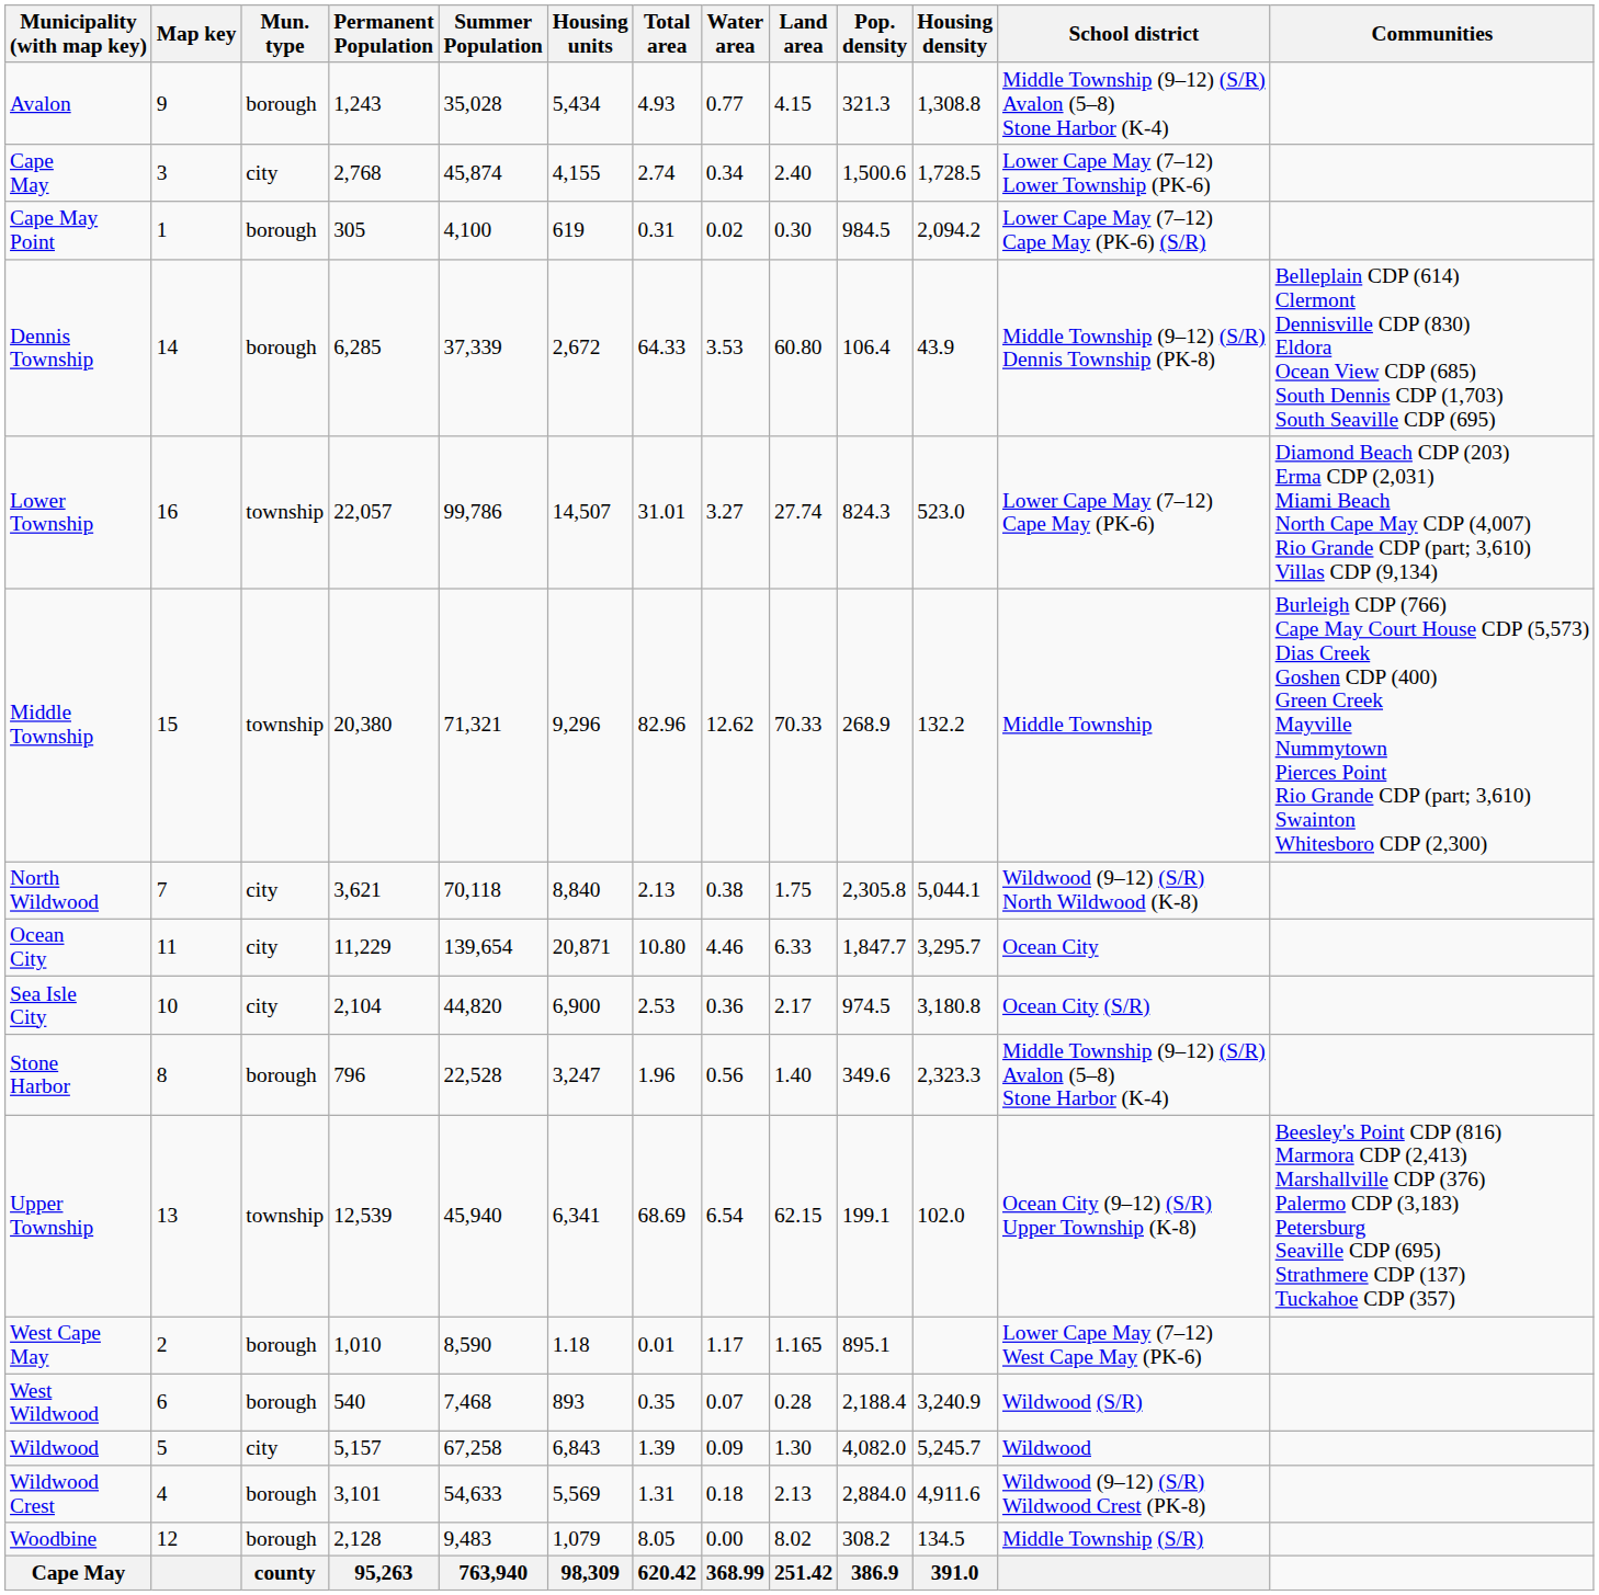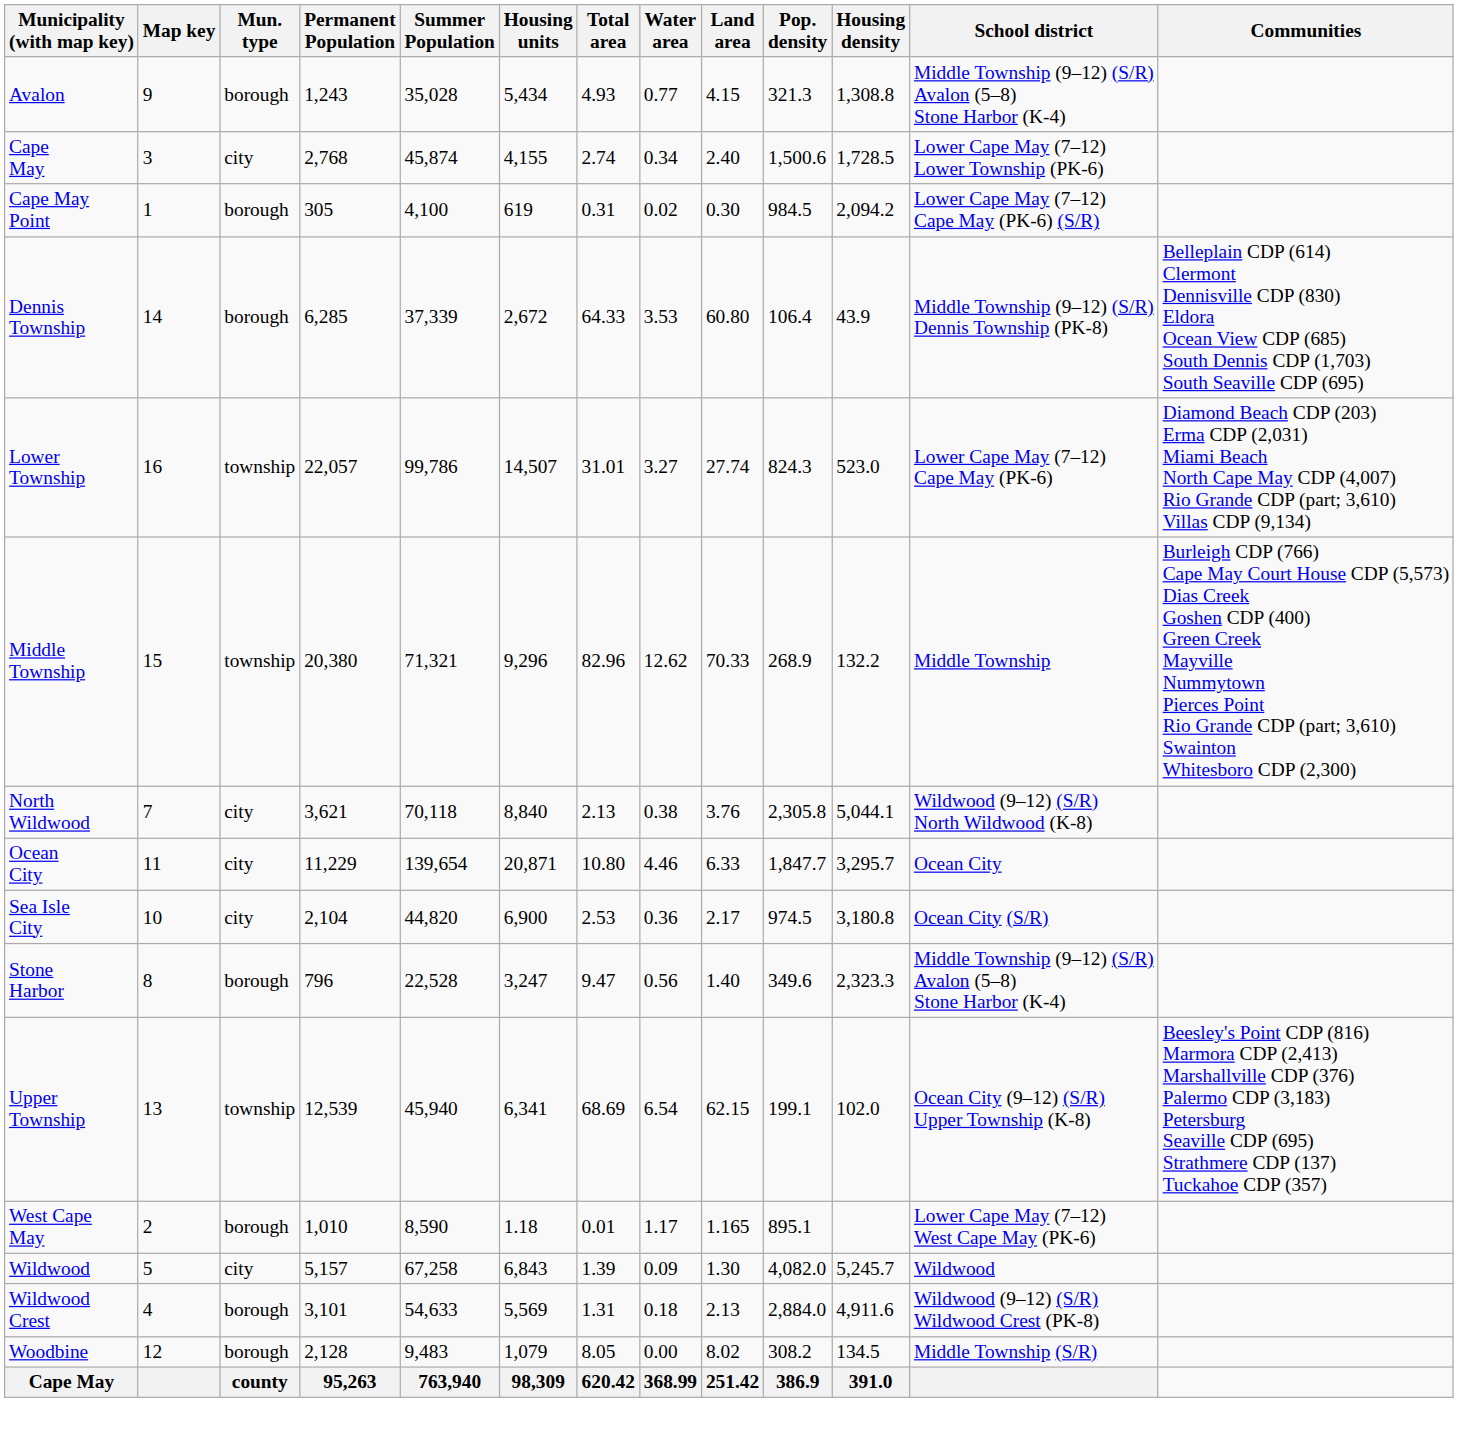 <table class="wikitable sortable">
 <tr>
 <th>Municipality<br>(with map key)</th>
 <th>Map key</th>
 <th>Mun.<br>type</th>
 <th>Permanent<br>Population</th>
 <th>Summer<br>Population</th>
 <th>Housing<br>units</th>
 <th>Total<br>area</th>
 <th>Water<br>area</th>
 <th>Land<br>area</th>
 <th>Pop.<br>density</th>
 <th>Housing<br>density</th>
 <th>School district</th>
 <th>Communities</th>
 </tr>
 <tr>
 <td><a href='#'>Avalon</a></td>
 <td>9</td>
 <td>borough</td>
 <td>1,243</td>
 <td>35,028</td>
 <td>5,434</td>
 <td>4.93</td>
 <td>0.77</td>
 <td>4.15</td>
 <td>321.3</td>
 <td>1,308.8</td>
 <td><a href='#'>Middle Township</a> (9–12) <a href='#'>(S/R)</a><br><a href='#'>Avalon</a> (5–8)<br><a href='#'>Stone Harbor</a> (K-4)</td>
 <td></td>
 </tr>
 <tr>
 <td><a href='#'>Cape<br>May</a></td>
 <td>3</td>
 <td>city</td>
 <td>2,768</td>
 <td>45,874</td>
 <td>4,155</td>
 <td>2.74</td>
 <td>0.34</td>
 <td>2.40</td>
 <td>1,500.6</td>
 <td>1,728.5</td>
 <td><a href='#'>Lower Cape May</a> (7–12)<br><a href='#'>Lower Township</a> (PK-6)</td>
 <td></td>
 </tr>
 <tr>
 <td><a href='#'>Cape May<br>Point</a></td>
 <td>1</td>
 <td>borough</td>
 <td>305</td>
 <td>4,100</td>
 <td>619</td>
 <td>0.31</td>
 <td>0.02</td>
 <td>0.30</td>
 <td>984.5</td>
 <td>2,094.2</td>
 <td><a href='#'>Lower Cape May</a> (7–12)<br><a href='#'>Cape May</a> (PK-6) <a href='#'>(S/R)</a></td>
 <td></td>
 </tr>
 <tr>
 <td><a href='#'>Dennis<br>Township</a></td>
 <td>14</td>
 <td>borough</td>
 <td>6,285</td>
 <td>37,339</td>
 <td>2,672</td>
 <td>64.33</td>
 <td>3.53</td>
 <td>60.80</td>
 <td>106.4</td>
 <td>43.9</td>
 <td><a href='#'>Middle Township</a> (9–12) <a href='#'>(S/R)</a><br><a href='#'>Dennis Township</a> (PK-8)</td>
 <td><a href='#'>Belleplain</a> CDP (614)<br><a href='#'>Clermont</a><br><a href='#'>Dennisville</a> CDP (830)<br><a href='#'>Eldora</a><br><a href='#'>Ocean View</a> CDP (685)<br><a href='#'>South Dennis</a> CDP (1,703)<br><a href='#'>South Seaville</a> CDP (695)</td>
 </tr>
 <tr>
 <td><a href='#'>Lower<br>Township</a></td>
 <td>16</td>
 <td>township</td>
 <td>22,057</td>
 <td>99,786</td>
 <td>14,507</td>
 <td>31.01</td>
 <td>3.27</td>
 <td>27.74</td>
 <td>824.3</td>
 <td>523.0</td>
 <td><a href='#'>Lower Cape May</a> (7–12)<br><a href='#'>Cape May</a> (PK-6)</td>
 <td><a href='#'>Diamond Beach</a> CDP (203)<br><a href='#'>Erma</a> CDP (2,031)<br><a href='#'>Miami Beach</a><br><a href='#'>North Cape May</a> CDP (4,007)<br><a href='#'>Rio Grande</a> CDP (part; 3,610)<br><a href='#'>Villas</a> CDP (9,134)</td>
 </tr>
 <tr>
 <td><a href='#'>Middle<br>Township</a></td>
 <td>15</td>
 <td>township</td>
 <td>20,380</td>
 <td>71,321</td>
 <td>9,296</td>
 <td>82.96</td>
 <td>12.62</td>
 <td>70.33</td>
 <td>268.9</td>
 <td>132.2</td>
 <td><a href='#'>Middle Township</a></td>
 <td><a href='#'>Burleigh</a> CDP (766)<br><a href='#'>Cape May Court House</a> CDP (5,573)<br><a href='#'>Dias Creek</a><br><a href='#'>Goshen</a> CDP (400)<br><a href='#'>Green Creek</a><br><a href='#'>Mayville</a><br><a href='#'>Nummytown</a><br><a href='#'>Pierces Point</a><br><a href='#'>Rio Grande</a> CDP (part; 3,610)<br><a href='#'>Swainton</a><br><a href='#'>Whitesboro</a> CDP (2,300)</td>
 </tr>
 <tr>
 <td><a href='#'>North<br>Wildwood</a></td>
 <td>7</td>
 <td>city</td>
 <td>3,621</td>
 <td>70,118</td>
 <td>8,840</td>
 <td>2.13</td>
 <td>0.38</td>
-<td>1.75</td>
+<td>3.76</td>
 <td>2,305.8</td>
 <td>5,044.1</td>
 <td><a href='#'>Wildwood</a> (9–12) <a href='#'>(S/R)</a><br><a href='#'>North Wildwood</a> (K-8)</td>
 <td></td>
 </tr>
 <tr>
 <td><a href='#'>Ocean<br>City</a></td>
 <td>11</td>
 <td>city</td>
 <td>11,229</td>
 <td>139,654</td>
 <td>20,871</td>
 <td>10.80</td>
 <td>4.46</td>
 <td>6.33</td>
 <td>1,847.7</td>
 <td>3,295.7</td>
 <td><a href='#'>Ocean City</a></td>
 <td></td>
 </tr>
 <tr>
 <td><a href='#'>Sea Isle<br>City</a></td>
 <td>10</td>
 <td>city</td>
 <td>2,104</td>
 <td>44,820</td>
 <td>6,900</td>
 <td>2.53</td>
 <td>0.36</td>
 <td>2.17</td>
 <td>974.5</td>
 <td>3,180.8</td>
 <td><a href='#'>Ocean City</a> <a href='#'>(S/R)</a></td>
 <td></td>
 </tr>
 <tr>
 <td><a href='#'>Stone<br>Harbor</a></td>
 <td>8</td>
 <td>borough</td>
 <td>796</td>
 <td>22,528</td>
 <td>3,247</td>
-<td>1.96</td>
+<td>9.47</td>
 <td>0.56</td>
 <td>1.40</td>
 <td>349.6</td>
 <td>2,323.3</td>
 <td><a href='#'>Middle Township</a> (9–12) <a href='#'>(S/R)</a><br><a href='#'>Avalon</a> (5–8)<br><a href='#'>Stone Harbor</a> (K-4)</td>
 <td></td>
 </tr>
 <tr>
 <td><a href='#'>Upper<br>Township</a></td>
 <td>13</td>
 <td>township</td>
 <td>12,539</td>
 <td>45,940</td>
 <td>6,341</td>
 <td>68.69</td>
 <td>6.54</td>
 <td>62.15</td>
 <td>199.1</td>
 <td>102.0</td>
 <td><a href='#'>Ocean City</a> (9–12) <a href='#'>(S/R)</a><br><a href='#'>Upper Township</a> (K-8)</td>
 <td><a href='#'>Beesley's Point</a> CDP (816)<br><a href='#'>Marmora</a> CDP (2,413)<br><a href='#'>Marshallville</a> CDP (376)<br><a href='#'>Palermo</a> CDP (3,183)<br><a href='#'>Petersburg</a><br><a href='#'>Seaville</a> CDP (695)<br><a href='#'>Strathmere</a> CDP (137)<br><a href='#'>Tuckahoe</a> CDP (357)</td>
 </tr>
 <tr>
 <td><a href='#'>West Cape<br>May</a></td>
 <td>2</td>
 <td>borough</td>
 <td>1,010</td>
 <td>8,590</td>
 <td>1.18</td>
 <td>0.01</td>
 <td>1.17</td>
 <td>1.165</td>
 <td>895.1</td>
 <td></td>
 <td><a href='#'>Lower Cape May</a> (7–12)<br><a href='#'>West Cape May</a> (PK-6)</td>
-<td></td>
-</tr>
-<tr>
-<td><a href='#'>West<br>Wildwood</a></td>
-<td>6</td>
-<td>borough</td>
-<td>540</td>
-<td>7,468</td>
-<td>893</td>
-<td>0.35</td>
-<td>0.07</td>
-<td>0.28</td>
-<td>2,188.4</td>
-<td>3,240.9</td>
-<td><a href='#'>Wildwood</a> <a href='#'>(S/R)</a></td>
 <td></td>
 </tr>
 <tr>
 <td><a href='#'>Wildwood</a></td>
 <td>5</td>
 <td>city</td>
 <td>5,157</td>
 <td>67,258</td>
 <td>6,843</td>
 <td>1.39</td>
 <td>0.09</td>
 <td>1.30</td>
 <td>4,082.0</td>
 <td>5,245.7</td>
 <td><a href='#'>Wildwood</a></td>
 <td></td>
 </tr>
 <tr>
 <td><a href='#'>Wildwood<br>Crest</a></td>
 <td>4</td>
 <td>borough</td>
 <td>3,101</td>
 <td>54,633</td>
 <td>5,569</td>
 <td>1.31</td>
 <td>0.18</td>
 <td>2.13</td>
 <td>2,884.0</td>
 <td>4,911.6</td>
 <td><a href='#'>Wildwood</a> (9–12) <a href='#'>(S/R)</a><br><a href='#'>Wildwood Crest</a> (PK-8)</td>
 <td></td>
 </tr>
 <tr>
 <td><a href='#'>Woodbine</a></td>
 <td>12</td>
 <td>borough</td>
 <td>2,128</td>
 <td>9,483</td>
 <td>1,079</td>
 <td>8.05</td>
 <td>0.00</td>
 <td>8.02</td>
 <td>308.2</td>
 <td>134.5</td>
 <td><a href='#'>Middle Township</a> <a href='#'>(S/R)</a></td>
 <td></td>
 </tr>
 <tr>
 <th>Cape May</th>
 <th></th>
 <th>county</th>
 <th>95,263</th>
 <th>763,940</th>
 <th>98,309</th>
 <th>620.42</th>
 <th>368.99</th>
 <th>251.42</th>
 <th>386.9</th>
 <th>391.0</th>
 <th></th>
 </tr>
 </table>
